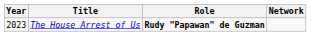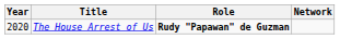 <table class="wikitable">
 <tr>
 <th>Year</th>
 <th>Title</th>
 <th>Role</th>
 <th>Network</th>
 </tr>
 <tr>
-<td>2023</td>
+<td>2020</td>
 <td><em><a href='#'>The House Arrest of Us</a></em></td>
 <td><strong>Rudy "Papawan" de Guzman</strong></td>
 <td></td>
 </tr>
 </table>
